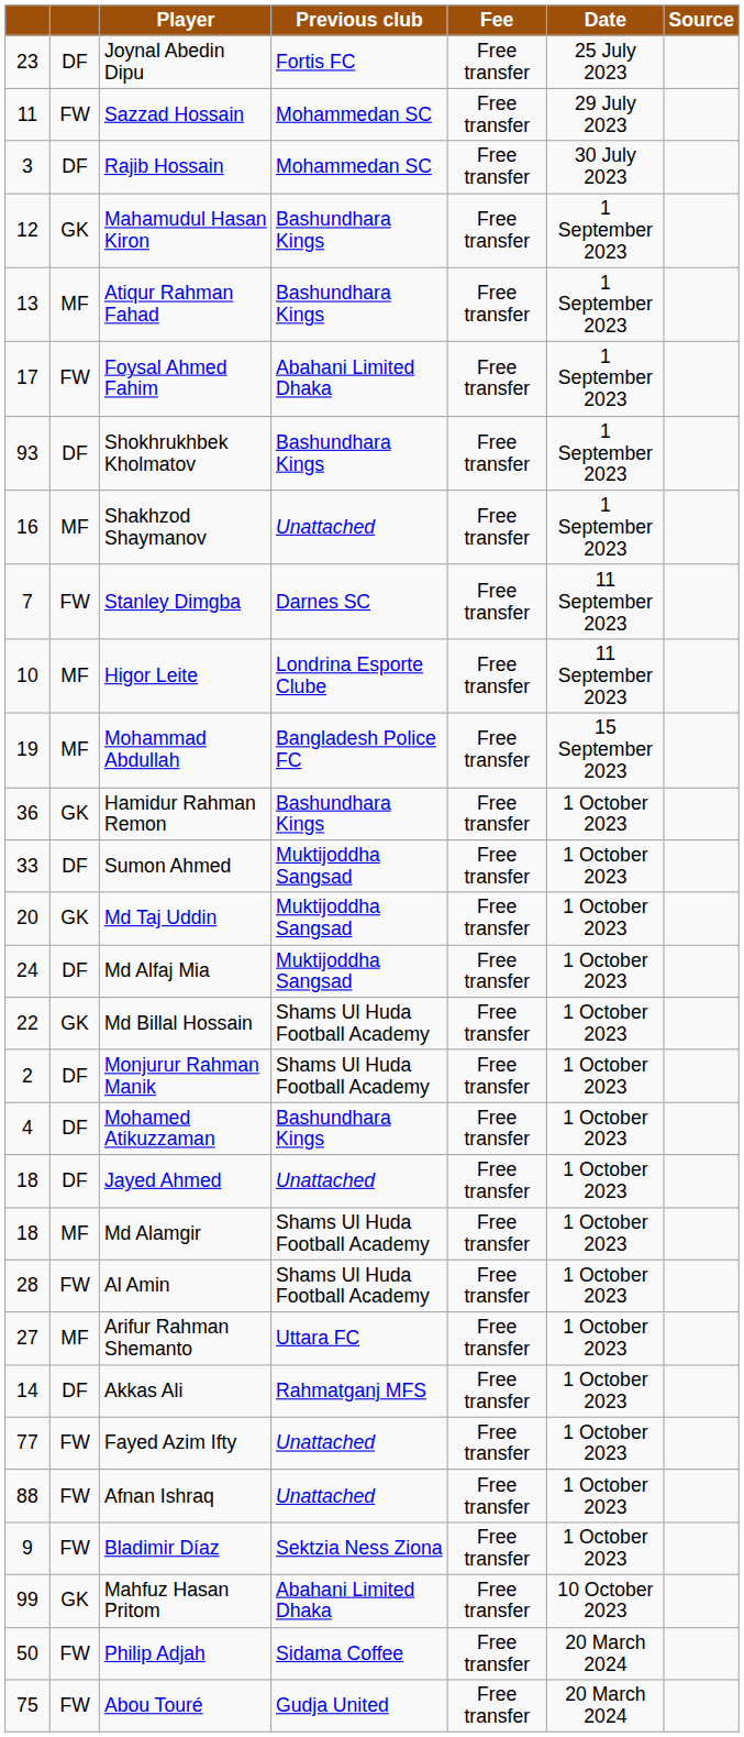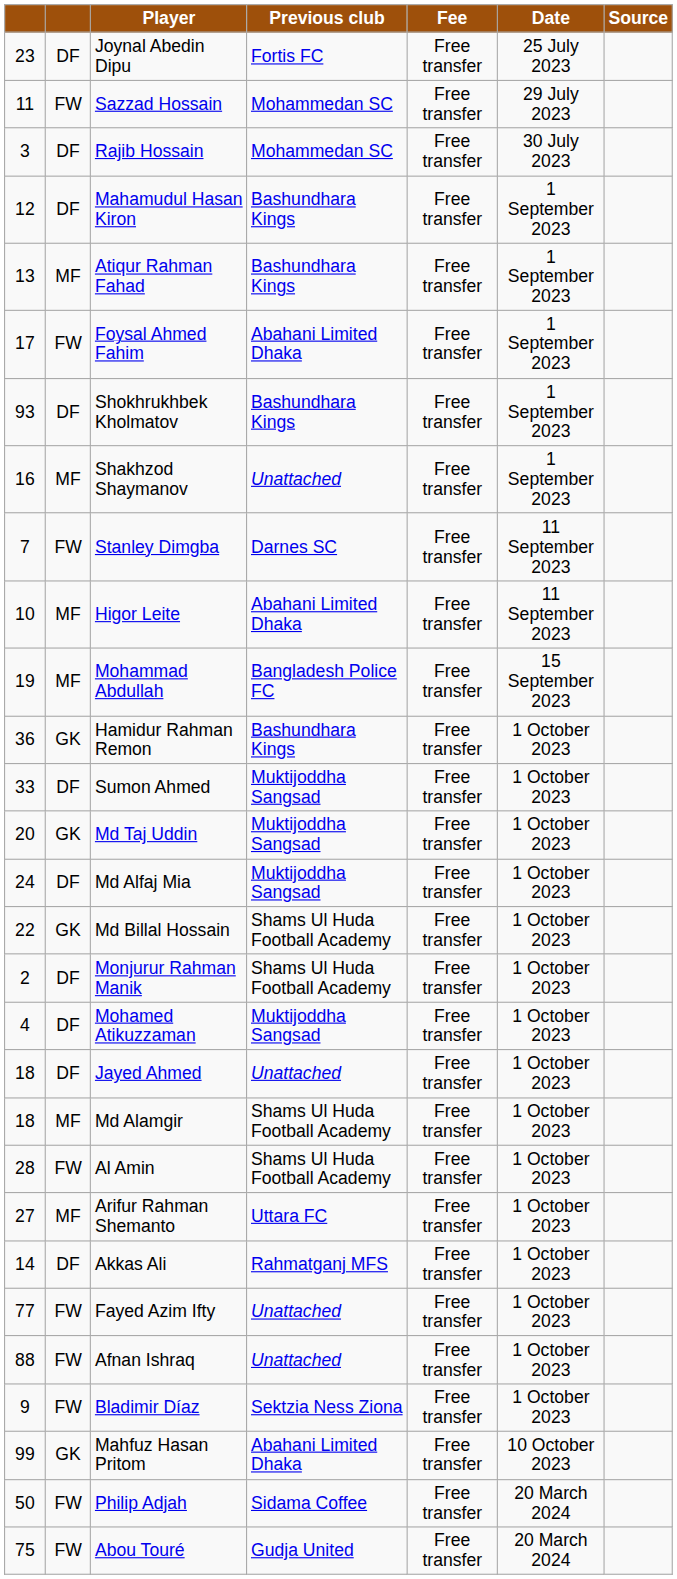 <table class="wikitable plainrowheaders sortable" style="text-align:center">
 <tr>
 <th style="background:#9e500b; color:white; width:50px;"></th>
 <th style="background:#9e500b; color:white; width:50px;"></th>
 <th style="background:#9e500b; color:white; width:190px;">Player</th>
 <th style="background:#9e500b; color:white; width:200px;">Previous club</th>
 <th style="background:#9e500b; color:white; width:110px;">Fee</th>
 <th style="background:#9e500b; color:white; width:110px;">Date</th>
 <th style="background:#9e500b; color:white; width:20px;">Source</th>
 </tr>
 <tr>
 <td>23</td>
 <td>DF</td>
 <td align="left">Joynal Abedin Dipu</td>
 <td align="left"><a href='#'>Fortis FC</a></td>
 <td>Free transfer</td>
 <td>25 July 2023</td>
 <td></td>
 </tr>
 <tr>
 <td>11</td>
 <td>FW</td>
 <td align="left"><a href='#'>Sazzad Hossain</a></td>
 <td align="left"><a href='#'>Mohammedan SC</a></td>
 <td>Free transfer</td>
 <td>29 July 2023</td>
 <td></td>
 </tr>
 <tr>
 <td>3</td>
 <td>DF</td>
 <td align="left"><a href='#'>Rajib Hossain</a></td>
 <td align="left"><a href='#'>Mohammedan SC</a></td>
 <td>Free transfer</td>
 <td>30 July 2023</td>
 <td></td>
 </tr>
 <tr>
 <td align="center">12</td>
-<td>GK</td>
+<td align="center">DF</td>
 <td align="left"><a href='#'>Mahamudul Hasan Kiron</a></td>
 <td align="left"><a href='#'>Bashundhara Kings</a></td>
 <td align="center">Free transfer</td>
 <td>1 September 2023</td>
 <td></td>
 </tr>
 <tr>
 <td>13</td>
 <td>MF</td>
 <td align="left"><a href='#'>Atiqur Rahman Fahad</a></td>
 <td align="left"><a href='#'>Bashundhara Kings</a></td>
 <td>Free transfer</td>
 <td>1 September 2023</td>
 <td></td>
 </tr>
 <tr>
 <td>17</td>
 <td>FW</td>
 <td align="left"><a href='#'>Foysal Ahmed Fahim</a></td>
 <td align="left"><a href='#'>Abahani Limited Dhaka</a></td>
 <td>Free transfer</td>
 <td>1 September 2023</td>
 <td></td>
 </tr>
 <tr>
 <td>93</td>
 <td>DF</td>
 <td align="left"> Shokhrukhbek Kholmatov</td>
 <td align="left"><a href='#'>Bashundhara Kings</a></td>
 <td>Free transfer</td>
 <td>1 September 2023</td>
 <td></td>
 </tr>
 <tr>
 <td>16</td>
 <td>MF</td>
 <td align="left"> Shakhzod Shaymanov</td>
 <td align="left"><em><a href='#'>Unattached</a></em></td>
 <td>Free transfer</td>
 <td>1 September 2023</td>
 <td></td>
 </tr>
 <tr>
 <td>7</td>
 <td>FW</td>
 <td align="left"> <a href='#'>Stanley Dimgba</a></td>
 <td align="left"> <a href='#'>Darnes SC</a></td>
 <td>Free transfer</td>
 <td>11 September 2023</td>
 <td></td>
 </tr>
 <tr>
 <td>10</td>
 <td>MF</td>
 <td align="left"> <a href='#'>Higor Leite</a></td>
-<td align="left"> <a href='#'>Londrina Esporte Clube</a></td>
+<td align="left"><a href='#'>Abahani Limited Dhaka</a></td>
 <td>Free transfer</td>
 <td>11 September 2023</td>
 <td></td>
 </tr>
 <tr>
 <td>19</td>
 <td>MF</td>
 <td align="left"><a href='#'>Mohammad Abdullah</a></td>
 <td align="left"><a href='#'>Bangladesh Police FC</a></td>
 <td>Free transfer</td>
 <td>15 September 2023</td>
 <td></td>
 </tr>
 <tr>
 <td>36</td>
 <td>GK</td>
 <td align="left">Hamidur Rahman Remon</td>
 <td align="left"><a href='#'>Bashundhara Kings</a></td>
 <td>Free transfer</td>
 <td>1 October 2023</td>
 <td></td>
 </tr>
 <tr>
 <td>33</td>
 <td>DF</td>
 <td align="left">Sumon Ahmed</td>
 <td align="left"><a href='#'>Muktijoddha Sangsad</a></td>
 <td>Free transfer</td>
 <td>1 October 2023</td>
 <td></td>
 </tr>
 <tr>
 <td>20</td>
 <td>GK</td>
 <td align="left"><a href='#'>Md Taj Uddin</a></td>
 <td align="left"><a href='#'>Muktijoddha Sangsad</a></td>
 <td>Free transfer</td>
 <td>1 October 2023</td>
 <td></td>
 </tr>
 <tr>
 <td>24</td>
 <td>DF</td>
 <td align="left">Md Alfaj Mia</td>
 <td align="left"><a href='#'>Muktijoddha Sangsad</a></td>
 <td>Free transfer</td>
 <td>1 October 2023</td>
 <td></td>
 </tr>
 <tr>
 <td>22</td>
 <td>GK</td>
 <td align="left">Md Billal Hossain</td>
 <td align="left">Shams Ul Huda Football Academy</td>
 <td>Free transfer</td>
 <td>1 October 2023</td>
 <td></td>
 </tr>
 <tr>
 <td>2</td>
 <td>DF</td>
 <td align="left"><a href='#'>Monjurur Rahman Manik</a></td>
 <td align="left">Shams Ul Huda Football Academy</td>
 <td>Free transfer</td>
 <td>1 October 2023</td>
 <td></td>
 </tr>
 <tr>
 <td>4</td>
 <td>DF</td>
 <td align="left"><a href='#'>Mohamed Atikuzzaman</a></td>
-<td align="left"><a href='#'>Bashundhara Kings</a></td>
+<td align="left"><a href='#'>Muktijoddha Sangsad</a></td>
 <td>Free transfer</td>
 <td>1 October 2023</td>
 <td></td>
 </tr>
 <tr>
 <td>18</td>
 <td>DF</td>
 <td align="left"><a href='#'>Jayed Ahmed</a></td>
 <td align="left"><em><a href='#'>Unattached</a></em></td>
 <td>Free transfer</td>
 <td>1 October 2023</td>
 <td></td>
 </tr>
 <tr>
 <td>18</td>
 <td>MF</td>
 <td align="left">Md Alamgir</td>
 <td align="left">Shams Ul Huda Football Academy</td>
 <td>Free transfer</td>
 <td>1 October 2023</td>
 <td></td>
 </tr>
 <tr>
 <td>28</td>
 <td>FW</td>
 <td align="left">Al Amin</td>
 <td align="left">Shams Ul Huda Football Academy</td>
 <td>Free transfer</td>
 <td>1 October 2023</td>
 <td></td>
 </tr>
 <tr>
 <td>27</td>
 <td>MF</td>
 <td align="left">Arifur Rahman Shemanto</td>
 <td align="left"><a href='#'>Uttara FC</a></td>
 <td>Free transfer</td>
 <td>1 October 2023</td>
 <td></td>
 </tr>
 <tr>
 <td>14</td>
 <td>DF</td>
 <td align="left">Akkas Ali</td>
 <td align="left"><a href='#'>Rahmatganj MFS</a></td>
 <td>Free transfer</td>
 <td>1 October 2023</td>
 <td></td>
 </tr>
 <tr>
 <td>77</td>
 <td>FW</td>
 <td align="left">Fayed Azim Ifty</td>
 <td align="left"><em><a href='#'>Unattached</a></em></td>
 <td>Free transfer</td>
 <td>1 October 2023</td>
 <td></td>
 </tr>
 <tr>
 <td>88</td>
 <td>FW</td>
 <td align="left">Afnan Ishraq</td>
 <td align="left"><em><a href='#'>Unattached</a></em></td>
 <td>Free transfer</td>
 <td>1 October 2023</td>
 <td></td>
 </tr>
 <tr>
 <td>9</td>
 <td>FW</td>
 <td align="left"> <a href='#'>Bladimir Díaz</a></td>
 <td align="left"> <a href='#'>Sektzia Ness Ziona</a></td>
 <td>Free transfer</td>
 <td>1 October 2023</td>
 <td></td>
 </tr>
 <tr>
 <td>99</td>
 <td>GK</td>
 <td align="left">Mahfuz Hasan Pritom</td>
 <td align="left"><a href='#'>Abahani Limited Dhaka</a></td>
 <td>Free transfer</td>
 <td>10 October 2023</td>
 <td></td>
 </tr>
 <tr>
 <td>50</td>
 <td>FW</td>
 <td align="left"> <a href='#'>Philip Adjah</a></td>
 <td align="left"> <a href='#'>Sidama Coffee</a></td>
 <td>Free transfer</td>
 <td>20 March 2024</td>
 <td></td>
 </tr>
 <tr>
 <td>75</td>
 <td>FW</td>
 <td align="left"> <a href='#'>Abou Touré</a></td>
 <td align="left"> <a href='#'>Gudja United</a></td>
 <td>Free transfer</td>
 <td>20 March 2024</td>
 <td></td>
 </tr>
 </table>
